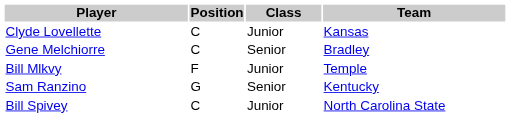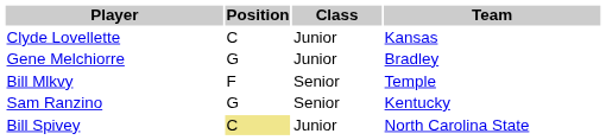 <table style="width:600px" "border:'1' 'solid' 'gray'">
 <tr>
 <th bgcolor="#CCCCCC" style="width:40%">Player</th>
 <th bgcolor="#CCCCCC" style="width:4%">Position</th>
 <th bgcolor="#CCCCCC" style="width:16%">Class</th>
 <th bgcolor="#CCCCCC" style="width:40%">Team</th>
 </tr>
 <tr>
 <td><a href='#'>Clyde Lovellette</a></td>
 <td>C</td>
 <td>Junior</td>
 <td><a href='#'>Kansas</a></td>
 </tr>
 <tr>
 <td><a href='#'>Gene Melchiorre</a></td>
-<td>C</td>
-<td>Senior</td>
+<td>G</td>
+<td>Junior</td>
 <td><a href='#'>Bradley</a></td>
 </tr>
 <tr>
 <td><a href='#'>Bill Mlkvy</a></td>
 <td>F</td>
-<td>Junior</td>
+<td>Senior</td>
 <td><a href='#'>Temple</a></td>
 </tr>
 <tr>
 <td><a href='#'>Sam Ranzino</a></td>
 <td>G</td>
 <td>Senior</td>
 <td><a href='#'>Kentucky</a></td>
 </tr>
 <tr>
 <td><a href='#'>Bill Spivey</a></td>
-<td>C</td>
+<td style="background: khaki;">C</td>
 <td>Junior</td>
 <td><a href='#'>North Carolina State</a></td>
 </tr>
 </table>
